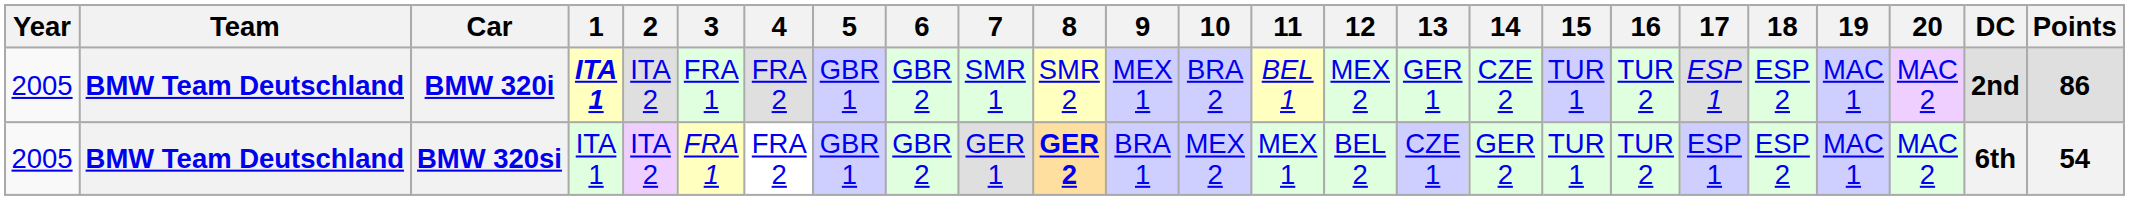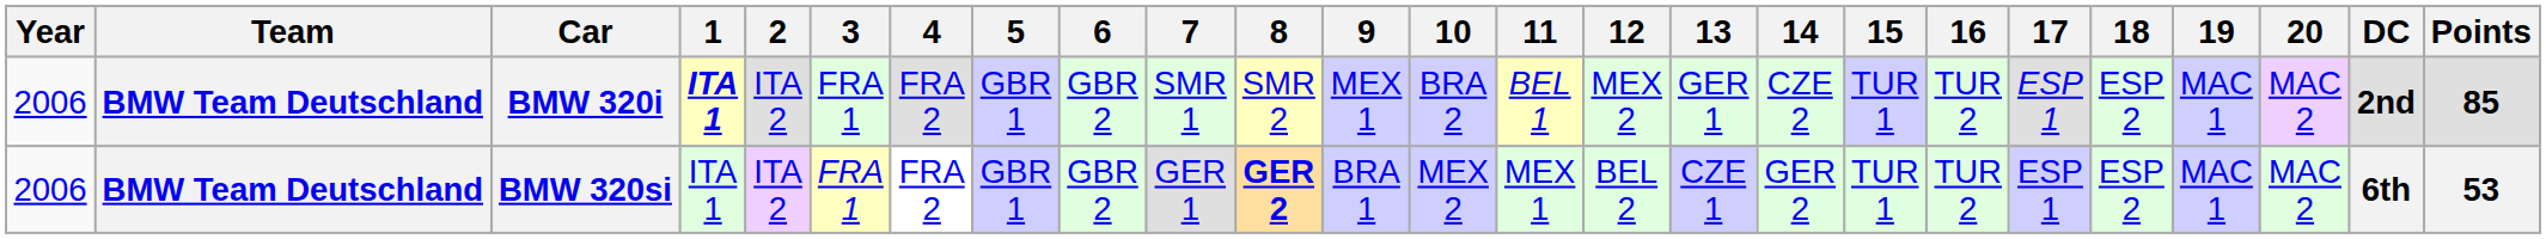 <table class="wikitable" style="text-align:center; font-size:85%">
 <tr>
 <th>Year</th>
 <th>Team</th>
 <th>Car</th>
 <th>1</th>
 <th>2</th>
 <th>3</th>
 <th>4</th>
 <th>5</th>
 <th>6</th>
 <th>7</th>
 <th>8</th>
 <th>9</th>
 <th>10</th>
 <th>11</th>
 <th>12</th>
 <th>13</th>
 <th>14</th>
 <th>15</th>
 <th>16</th>
 <th>17</th>
 <th>18</th>
 <th>19</th>
 <th>20</th>
 <th>DC</th>
 <th>Points</th>
 </tr>
 <tr>
-<td><a href='#'>2005</a></td>
+<td><a href='#'>2006</a></td>
 <th><a href='#'>BMW Team Deutschland</a></th>
 <th><a href='#'>BMW 320i</a></th>
 <td style="background:#ffffbf;"><strong><em><a href='#'>ITA<br>1</a></em></strong><br></td>
 <td style="background:#dfdfdf;"><a href='#'>ITA<br>2</a><br></td>
 <td style="background:#dfffdf;"><a href='#'>FRA<br>1</a><br></td>
 <td style="background:#dfdfdf;"><a href='#'>FRA<br>2</a><br></td>
 <td style="background:#cfcfff;"><a href='#'>GBR<br>1</a><br></td>
 <td style="background:#dfffdf;"><a href='#'>GBR<br>2</a><br></td>
 <td style="background:#dfffdf;"><a href='#'>SMR<br>1</a><br></td>
 <td style="background:#ffffbf;"><a href='#'>SMR<br>2</a><br></td>
 <td style="background:#cfcfff;"><a href='#'>MEX<br>1</a><br></td>
 <td style="background:#cfcfff;"><a href='#'>BRA<br>2</a><br></td>
 <td style="background:#ffffbf;"><em><a href='#'>BEL<br>1</a></em><br></td>
 <td style="background:#dfffdf;"><a href='#'>MEX<br>2</a><br></td>
 <td style="background:#dfffdf;"><a href='#'>GER<br>1</a><br></td>
 <td style="background:#dfffdf;"><a href='#'>CZE<br>2</a><br></td>
 <td style="background:#cfcfff;"><a href='#'>TUR<br>1</a><br></td>
 <td style="background:#dfffdf;"><a href='#'>TUR<br>2</a><br></td>
 <td style="background:#dfdfdf;"><em><a href='#'>ESP<br>1</a></em><br></td>
 <td style="background:#dfffdf;"><a href='#'>ESP<br>2</a><br></td>
 <td style="background:#cfcfff;"><a href='#'>MAC<br>1</a><br></td>
 <td style="background:#efcfff;"><a href='#'>MAC<br>2</a><br></td>
 <td style="background:#dfdfdf;"><strong>2nd</strong></td>
-<td style="background:#dfdfdf;"><strong>86</strong></td>
+<td style="background:#dfdfdf;"><strong>85</strong></td>
 </tr>
 <tr>
-<td><a href='#'>2005</a></td>
+<td><a href='#'>2006</a></td>
 <th><a href='#'>BMW Team Deutschland</a></th>
 <th><a href='#'>BMW 320si</a></th>
 <td style="background:#dfffdf;"><a href='#'>ITA<br>1</a><br></td>
 <td style="background:#efcfff;"><a href='#'>ITA<br>2</a><br></td>
 <td style="background:#ffffbf;"><em><a href='#'>FRA<br>1</a></em><br></td>
 <td style="background:#ffffff;"><a href='#'>FRA<br>2</a><br></td>
 <td style="background:#cfcfff;"><a href='#'>GBR<br>1</a><br></td>
 <td style="background:#dfffdf;"><a href='#'>GBR<br>2</a><br></td>
 <td style="background:#dfdfdf;"><a href='#'>GER<br>1</a><br></td>
 <td style="background:#ffdf9f;"><strong><a href='#'>GER<br>2</a><br></strong></td>
 <td style="background:#cfcfff;"><a href='#'>BRA<br>1</a><br></td>
 <td style="background:#cfcfff;"><a href='#'>MEX<br>2</a><br></td>
 <td style="background:#dfffdf;"><a href='#'>MEX<br>1</a><br></td>
 <td style="background:#dfffdf;"><a href='#'>BEL<br>2</a><br></td>
 <td style="background:#cfcfff;"><a href='#'>CZE<br>1</a><br></td>
 <td style="background:#dfffdf;"><a href='#'>GER<br>2</a><br></td>
 <td style="background:#dfffdf;"><a href='#'>TUR<br>1</a><br></td>
 <td style="background:#dfffdf;"><a href='#'>TUR<br>2</a><br></td>
 <td style="background:#cfcfff;"><a href='#'>ESP<br>1</a><br></td>
 <td style="background:#dfffdf;"><a href='#'>ESP<br>2</a><br></td>
 <td style="background:#cfcfff;"><a href='#'>MAC<br>1</a><br></td>
 <td style="background:#dfffdf;"><a href='#'>MAC<br>2</a><br></td>
 <th>6th</th>
-<th>54</th>
+<th>53</th>
 </tr>
 </table>
